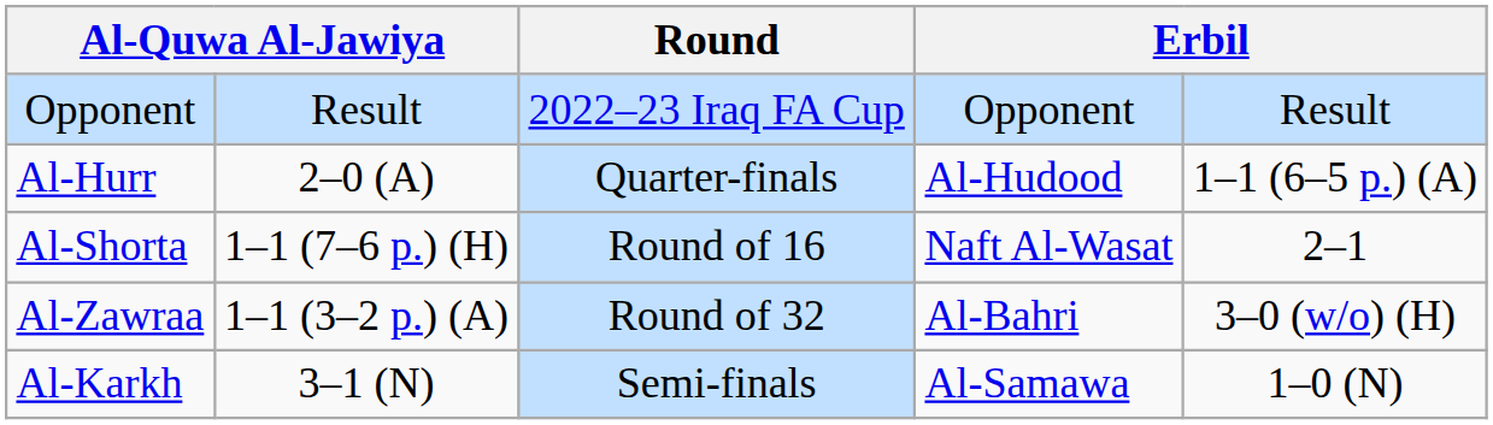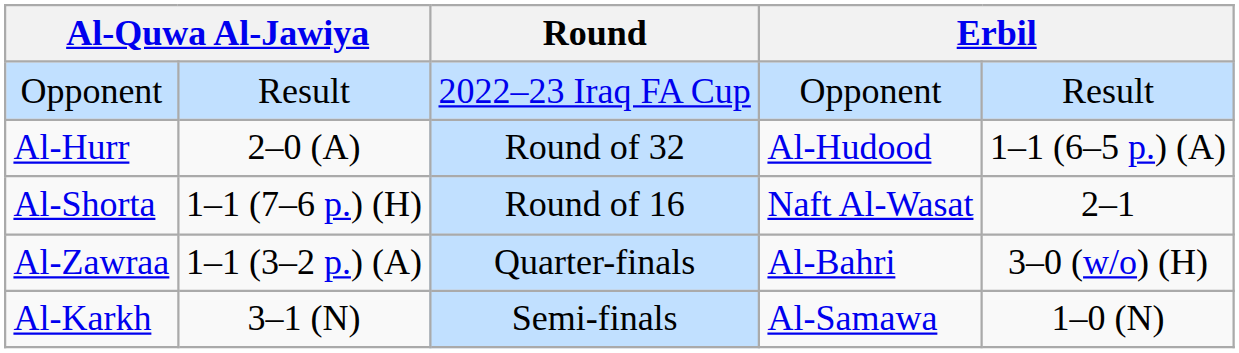 <table class="wikitable" style="text-align:center">
 <tr>
 <th colspan=4><a href='#'>Al-Quwa Al-Jawiya</a></th>
 <th>Round</th>
 <th colspan=4><a href='#'>Erbil</a></th>
 </tr>
 <tr style="background:#c1e0ff">
 <td>Opponent</td>
 <td colspan=3>Result</td>
 <td><a href='#'>2022–23 Iraq FA Cup</a></td>
 <td>Opponent</td>
 <td colspan=3>Result</td>
 </tr>
 <tr>
 <td align=left><a href='#'>Al-Hurr</a></td>
 <td colspan=3>2–0 (A)</td>
-<td style="background:#c1e0ff">Quarter-finals</td>
+<td style="background:#c1e0ff">Round of 32</td>
 <td align=left><a href='#'>Al-Hudood</a></td>
 <td colspan=3>1–1 (6–5 <a href='#'>p.</a>) (A)</td>
 </tr>
 <tr>
 <td align=left><a href='#'>Al-Shorta</a></td>
 <td colspan=3>1–1 (7–6 <a href='#'>p.</a>) (H)</td>
 <td style="background:#c1e0ff">Round of 16</td>
 <td align=left><a href='#'>Naft Al-Wasat</a></td>
 <td colspan=3>2–1</td>
 </tr>
 <tr>
 <td align=left><a href='#'>Al-Zawraa</a></td>
 <td colspan=3>1–1 (3–2 <a href='#'>p.</a>) (A)</td>
-<td style="background:#c1e0ff">Round of 32</td>
+<td style="background:#c1e0ff">Quarter-finals</td>
 <td align=left><a href='#'>Al-Bahri</a></td>
 <td colspan=3>3–0 (<a href='#'>w/o</a>) (H)</td>
 </tr>
 <tr>
 <td align=left><a href='#'>Al-Karkh</a></td>
 <td colspan=3>3–1 (N)</td>
 <td style="background:#c1e0ff">Semi-finals</td>
 <td align=left><a href='#'>Al-Samawa</a></td>
 <td colspan=3>1–0 (N)</td>
 </tr>
 </table>
